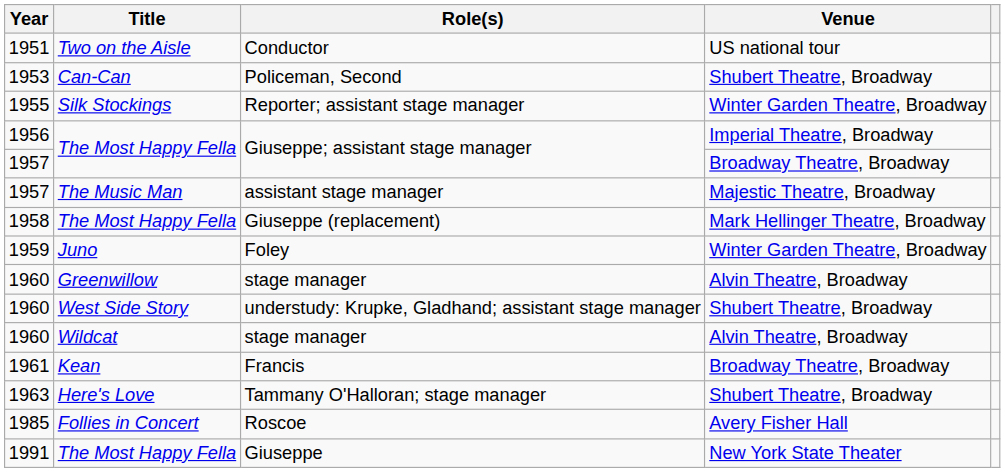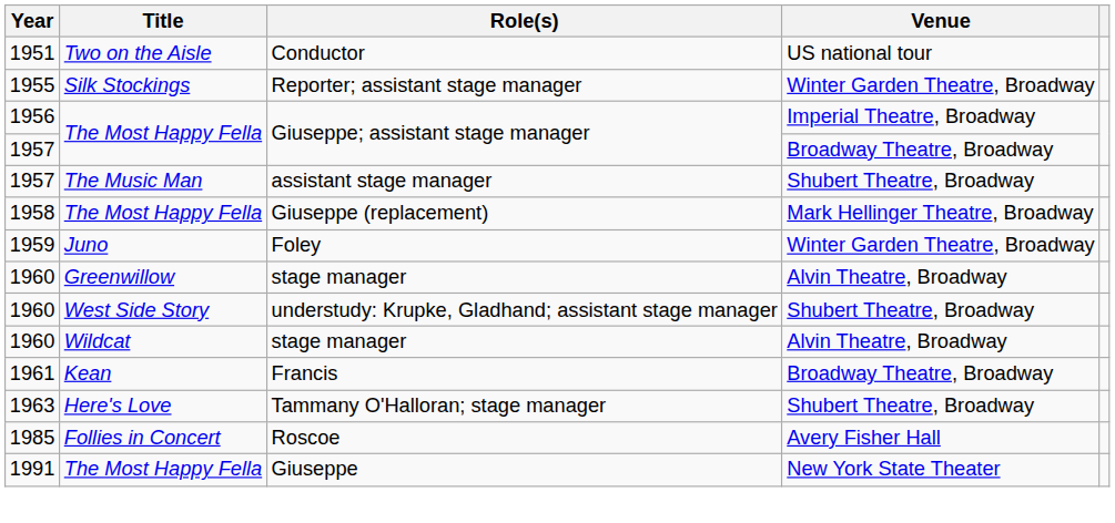 <table class="wikitable plainrowheaders sortable" style="margin-right: 0;">
 <tr>
 <th scope="col">Year</th>
 <th scope="col">Title</th>
 <th scope="col">Role(s)</th>
 <th scope="col">Venue</th>
 <th scope="col" class="unsortable"></th>
 </tr>
 <tr>
 <td>1951</td>
 <td><em><a href='#'>Two on the Aisle</a></em></td>
 <td>Conductor</td>
 <td>US national tour</td>
-<td style="text-align: center;"></td>
-</tr>
-<tr>
-<td>1953</td>
-<td><em><a href='#'>Can-Can</a></em></td>
-<td>Policeman, Second</td>
-<td><a href='#'>Shubert Theatre</a>, Broadway</td>
 <td style="text-align: center;"></td>
 </tr>
 <tr>
 <td>1955</td>
 <td><em><a href='#'>Silk Stockings</a></em></td>
 <td>Reporter; assistant stage manager</td>
 <td><a href='#'>Winter Garden Theatre</a>, Broadway</td>
 <td style="text-align: center;"></td>
 </tr>
 <tr>
 <td>1956</td>
 <td data-sort-value="Most Happy Fella, The" rowspan=2><em><a href='#'>The Most Happy Fella</a></em></td>
 <td rowspan=2>Giuseppe; assistant stage manager</td>
 <td><a href='#'>Imperial Theatre</a>, Broadway</td>
 <td rowspan=2 style="text-align: center;"></td>
 </tr>
 <tr>
 <td>1957</td>
 <td><a href='#'>Broadway Theatre</a>, Broadway</td>
 </tr>
 <tr>
 <td>1957</td>
 <td data-sort-value="Music Man, The"><em><a href='#'>The Music Man</a></em></td>
 <td>assistant stage manager</td>
-<td><a href='#'>Majestic Theatre</a>, Broadway</td>
+<td><a href='#'>Shubert Theatre</a>, Broadway</td>
 <td style="text-align: center;"></td>
 </tr>
 <tr>
 <td>1958</td>
 <td data-sort-value="Most Happy Fella, The"><em><a href='#'>The Most Happy Fella</a></em></td>
 <td>Giuseppe (replacement)</td>
 <td><a href='#'>Mark Hellinger Theatre</a>, Broadway</td>
 <td style="text-align: center;"></td>
 </tr>
 <tr>
 <td>1959</td>
 <td><em><a href='#'>Juno</a></em></td>
 <td>Foley</td>
 <td><a href='#'>Winter Garden Theatre</a>, Broadway</td>
 <td style="text-align: center;"></td>
 </tr>
 <tr>
 <td>1960</td>
 <td><em><a href='#'>Greenwillow</a></em></td>
 <td>stage manager</td>
 <td><a href='#'>Alvin Theatre</a>, Broadway</td>
 <td style="text-align: center;"></td>
 </tr>
 <tr>
 <td>1960</td>
 <td><em><a href='#'>West Side Story</a></em></td>
 <td>understudy: Krupke, Gladhand; assistant stage manager</td>
 <td><a href='#'>Shubert Theatre</a>, Broadway</td>
 <td style="text-align: center;"></td>
 </tr>
 <tr>
 <td>1960</td>
 <td><em><a href='#'>Wildcat</a></em></td>
 <td>stage manager</td>
 <td><a href='#'>Alvin Theatre</a>, Broadway</td>
 <td style="text-align: center;"></td>
 </tr>
 <tr>
 <td>1961</td>
 <td><em><a href='#'>Kean</a></em></td>
 <td>Francis</td>
 <td><a href='#'>Broadway Theatre</a>, Broadway</td>
 <td style="text-align: center;"></td>
 </tr>
 <tr>
 <td>1963</td>
 <td><em><a href='#'>Here's Love</a></em></td>
 <td>Tammany O'Halloran; stage manager</td>
 <td><a href='#'>Shubert Theatre</a>, Broadway</td>
 <td style="text-align: center;"></td>
 </tr>
 <tr>
 <td>1985</td>
 <td><em><a href='#'>Follies in Concert</a></em></td>
 <td>Roscoe</td>
 <td><a href='#'>Avery Fisher Hall</a></td>
 <td style="text-align: center;"></td>
 </tr>
 <tr>
 <td>1991</td>
 <td data-sort-value="Most Happy Fella, The"><em><a href='#'>The Most Happy Fella</a></em></td>
 <td>Giuseppe</td>
 <td><a href='#'>New York State Theater</a></td>
 <td style="text-align: center;"></td>
 </tr>
 </table>
